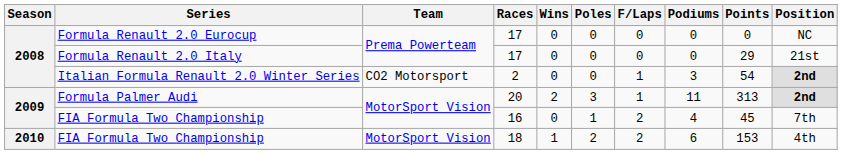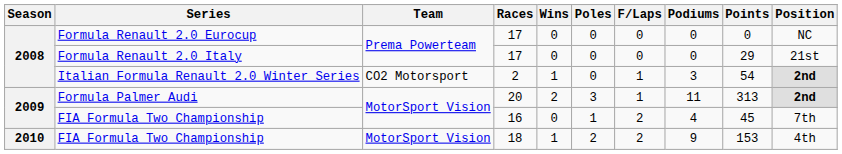 <table class="wikitable" style="font-size: 90%; text-align:center">
 <tr>
 <th>Season</th>
 <th>Series</th>
 <th>Team</th>
 <th>Races</th>
 <th>Wins</th>
 <th>Poles</th>
 <th>F/Laps</th>
 <th>Podiums</th>
 <th>Points</th>
 <th>Position</th>
 </tr>
 <tr>
 <th rowspan=3>2008</th>
 <td align=left><a href='#'>Formula Renault 2.0 Eurocup</a></td>
 <td align=left rowspan=2><a href='#'>Prema Powerteam</a></td>
 <td>17</td>
 <td>0</td>
 <td>0</td>
 <td>0</td>
 <td>0</td>
 <td>0</td>
 <td>NC</td>
 </tr>
 <tr>
 <td align=left><a href='#'>Formula Renault 2.0 Italy</a></td>
 <td>17</td>
 <td>0</td>
 <td>0</td>
 <td>0</td>
 <td>0</td>
 <td>29</td>
 <td>21st</td>
 </tr>
 <tr>
 <td align=left><a href='#'>Italian Formula Renault 2.0 Winter Series</a></td>
 <td align=left>CO2 Motorsport</td>
 <td>2</td>
-<td>0</td>
+<td>1</td>
 <td>0</td>
 <td>1</td>
 <td>3</td>
 <td>54</td>
 <td style="background:#DFDFDF;"><strong>2nd</strong></td>
 </tr>
 <tr>
 <th rowspan=2>2009</th>
 <td align=left><a href='#'>Formula Palmer Audi</a></td>
 <td align=left rowspan=2><a href='#'>MotorSport Vision</a></td>
 <td>20</td>
 <td>2</td>
 <td>3</td>
 <td>1</td>
 <td>11</td>
 <td>313</td>
 <td style="background:#DFDFDF;"><strong>2nd</strong></td>
 </tr>
 <tr>
 <td align=left><a href='#'>FIA Formula Two Championship</a></td>
 <td>16</td>
 <td>0</td>
 <td>1</td>
 <td>2</td>
 <td>4</td>
 <td>45</td>
 <td>7th</td>
 </tr>
 <tr>
 <th>2010</th>
 <td align=left><a href='#'>FIA Formula Two Championship</a></td>
 <td align=left><a href='#'>MotorSport Vision</a></td>
 <td>18</td>
 <td>1</td>
 <td>2</td>
 <td>2</td>
-<td>6</td>
+<td>9</td>
 <td>153</td>
 <td>4th</td>
 </tr>
 </table>
